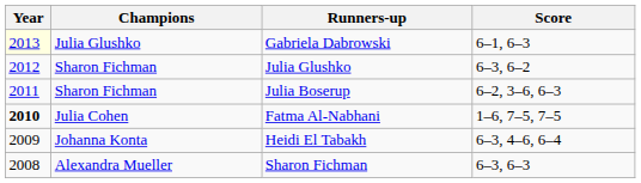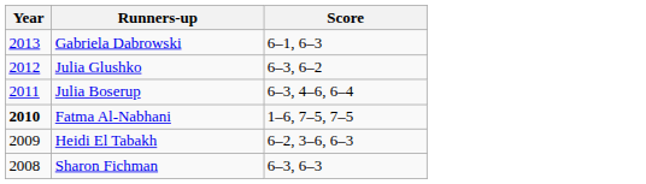 <table class="wikitable">
 <tr>
 <th style="width:40px">Year</th>
-<th style="width:210px">Champions</th>
 <th style="width:210px">Runners-up</th>
 <th style="width:160px">Score</th>
 </tr>
 <tr>
-<td style="background: lightyellow;"><a href='#'>2013</a></td>
-<td> <a href='#'>Julia Glushko</a></td>
+<td><a href='#'>2013</a></td>
 <td> <a href='#'>Gabriela Dabrowski</a></td>
 <td>6–1, 6–3</td>
 </tr>
 <tr>
 <td><a href='#'>2012</a></td>
-<td> <a href='#'>Sharon Fichman</a></td>
 <td> <a href='#'>Julia Glushko</a></td>
 <td>6–3, 6–2</td>
 </tr>
 <tr>
 <td><a href='#'>2011</a></td>
-<td> <a href='#'>Sharon Fichman</a></td>
 <td> <a href='#'>Julia Boserup</a></td>
-<td>6–2, 3–6, 6–3</td>
+<td>6–3, 4–6, 6–4</td>
 </tr>
 <tr>
 <td><strong>2010</strong></td>
-<td> <a href='#'>Julia Cohen</a></td>
 <td> <a href='#'>Fatma Al-Nabhani</a></td>
 <td>1–6, 7–5, 7–5</td>
 </tr>
 <tr>
 <td>2009</td>
-<td> <a href='#'>Johanna Konta</a></td>
 <td> <a href='#'>Heidi El Tabakh</a></td>
-<td>6–3, 4–6, 6–4</td>
+<td>6–2, 3–6, 6–3</td>
 </tr>
 <tr>
 <td>2008</td>
-<td> <a href='#'>Alexandra Mueller</a></td>
 <td> <a href='#'>Sharon Fichman</a></td>
 <td>6–3, 6–3</td>
 </tr>
 </table>
